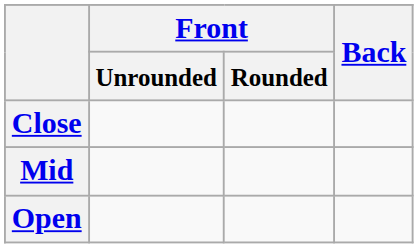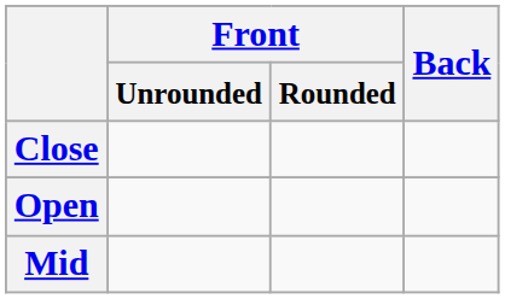 <table class="wikitable" style="text-align:center;">
 <tr>
 <th rowspan="2"></th>
 <th colspan="2"><a href='#'>Front</a></th>
 <th rowspan="2"><a href='#'>Back</a></th>
 </tr>
 <tr>
 <th><small>Unrounded</small></th>
 <th><small>Rounded</small></th>
 </tr>
 <tr>
 <th><a href='#'>Close</a></th>
 <td> </td>
 <td> </td>
 <td> </td>
 </tr>
 <tr>
+<th><a href='#'>Open</a></th>
+<td> </td>
+<td></td>
+<td> </td>
+</tr>
+<tr>
 <th><a href='#'>Mid</a></th>
 <td> </td>
 <td> </td>
 <td> </td>
 </tr>
-<tr>
-<th><a href='#'>Open</a></th>
-<td> </td>
-<td></td>
-<td> </td>
-</tr>
 </table>
